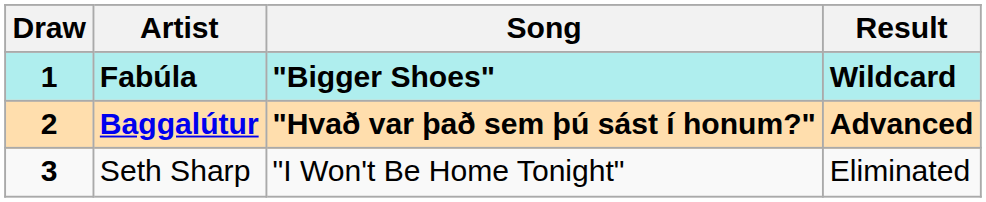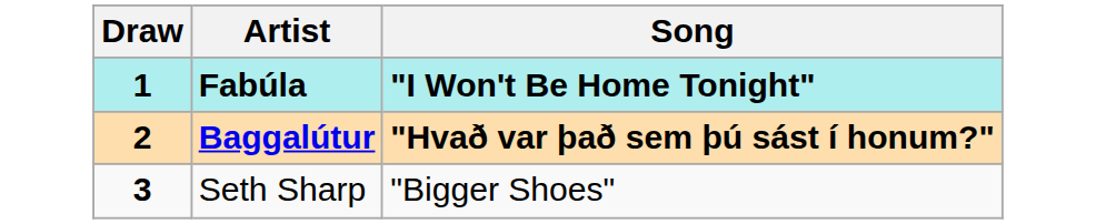 <table class="sortable wikitable" style="margin: 1em auto 1em auto; text-align:center">
 <tr>
 <th>Draw</th>
 <th>Artist</th>
 <th>Song</th>
-<th>Result</th>
 </tr>
 <tr style="font-weight:bold; background:paleturquoise;">
 <td>1</td>
 <td align="left">Fabúla</td>
-<td align="left">"Bigger Shoes"</td>
-<td align="left">Wildcard</td>
+<td align="left">"I Won't Be Home Tonight"</td>
 </tr>
 <tr style="font-weight:bold; background:navajowhite;">
 <td>2</td>
 <td align="left"><a href='#'>Baggalútur</a></td>
 <td align="left">"Hvað var það sem þú sást í honum?"</td>
-<td align="left">Advanced</td>
 </tr>
 <tr>
 <td><strong>3</strong></td>
 <td align="left">Seth Sharp</td>
-<td align="left">"I Won't Be Home Tonight"</td>
-<td align="left">Eliminated</td>
+<td align="left">"Bigger Shoes"</td>
 </tr>
 </table>
